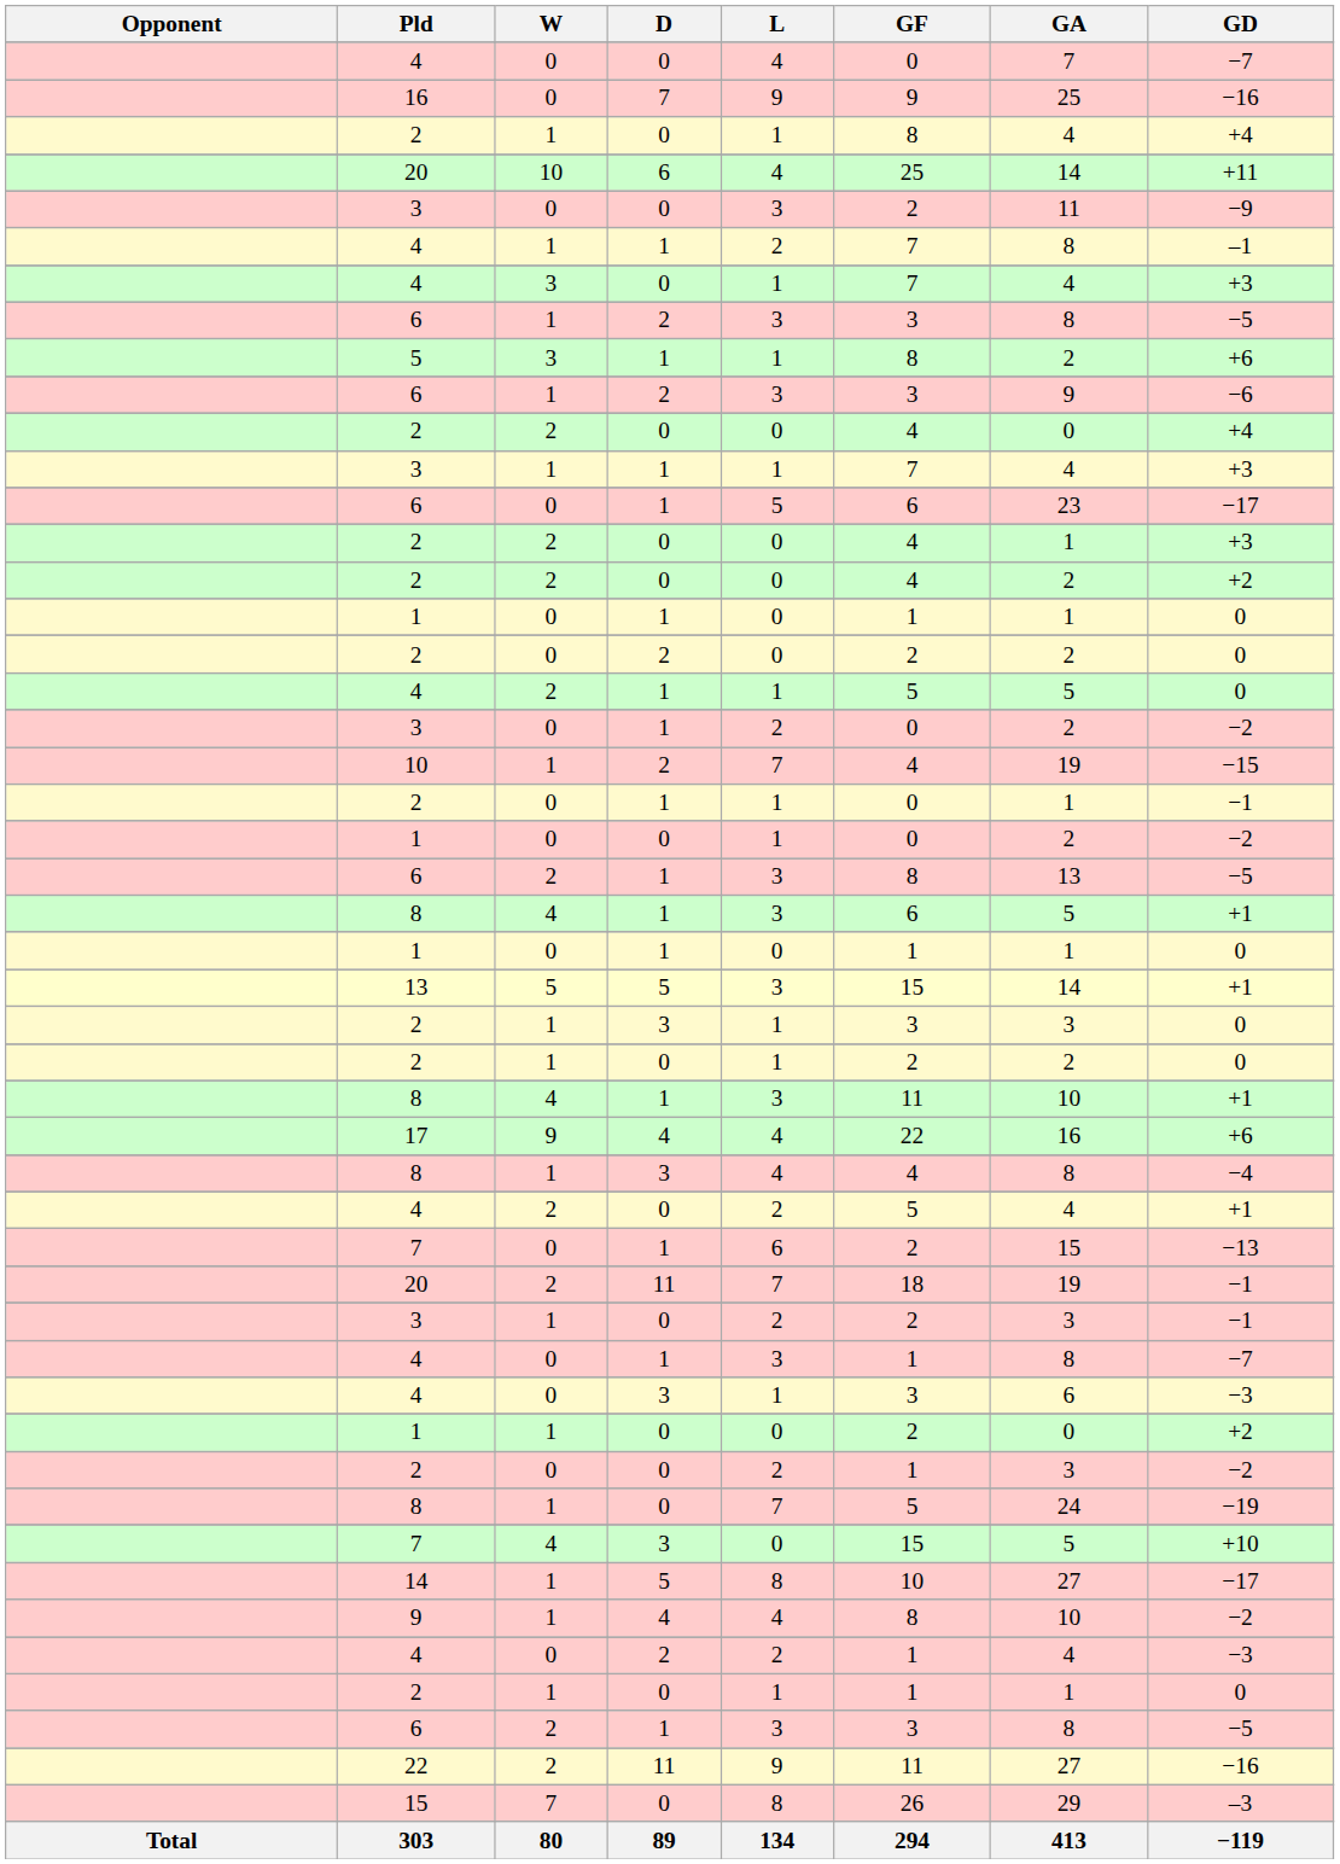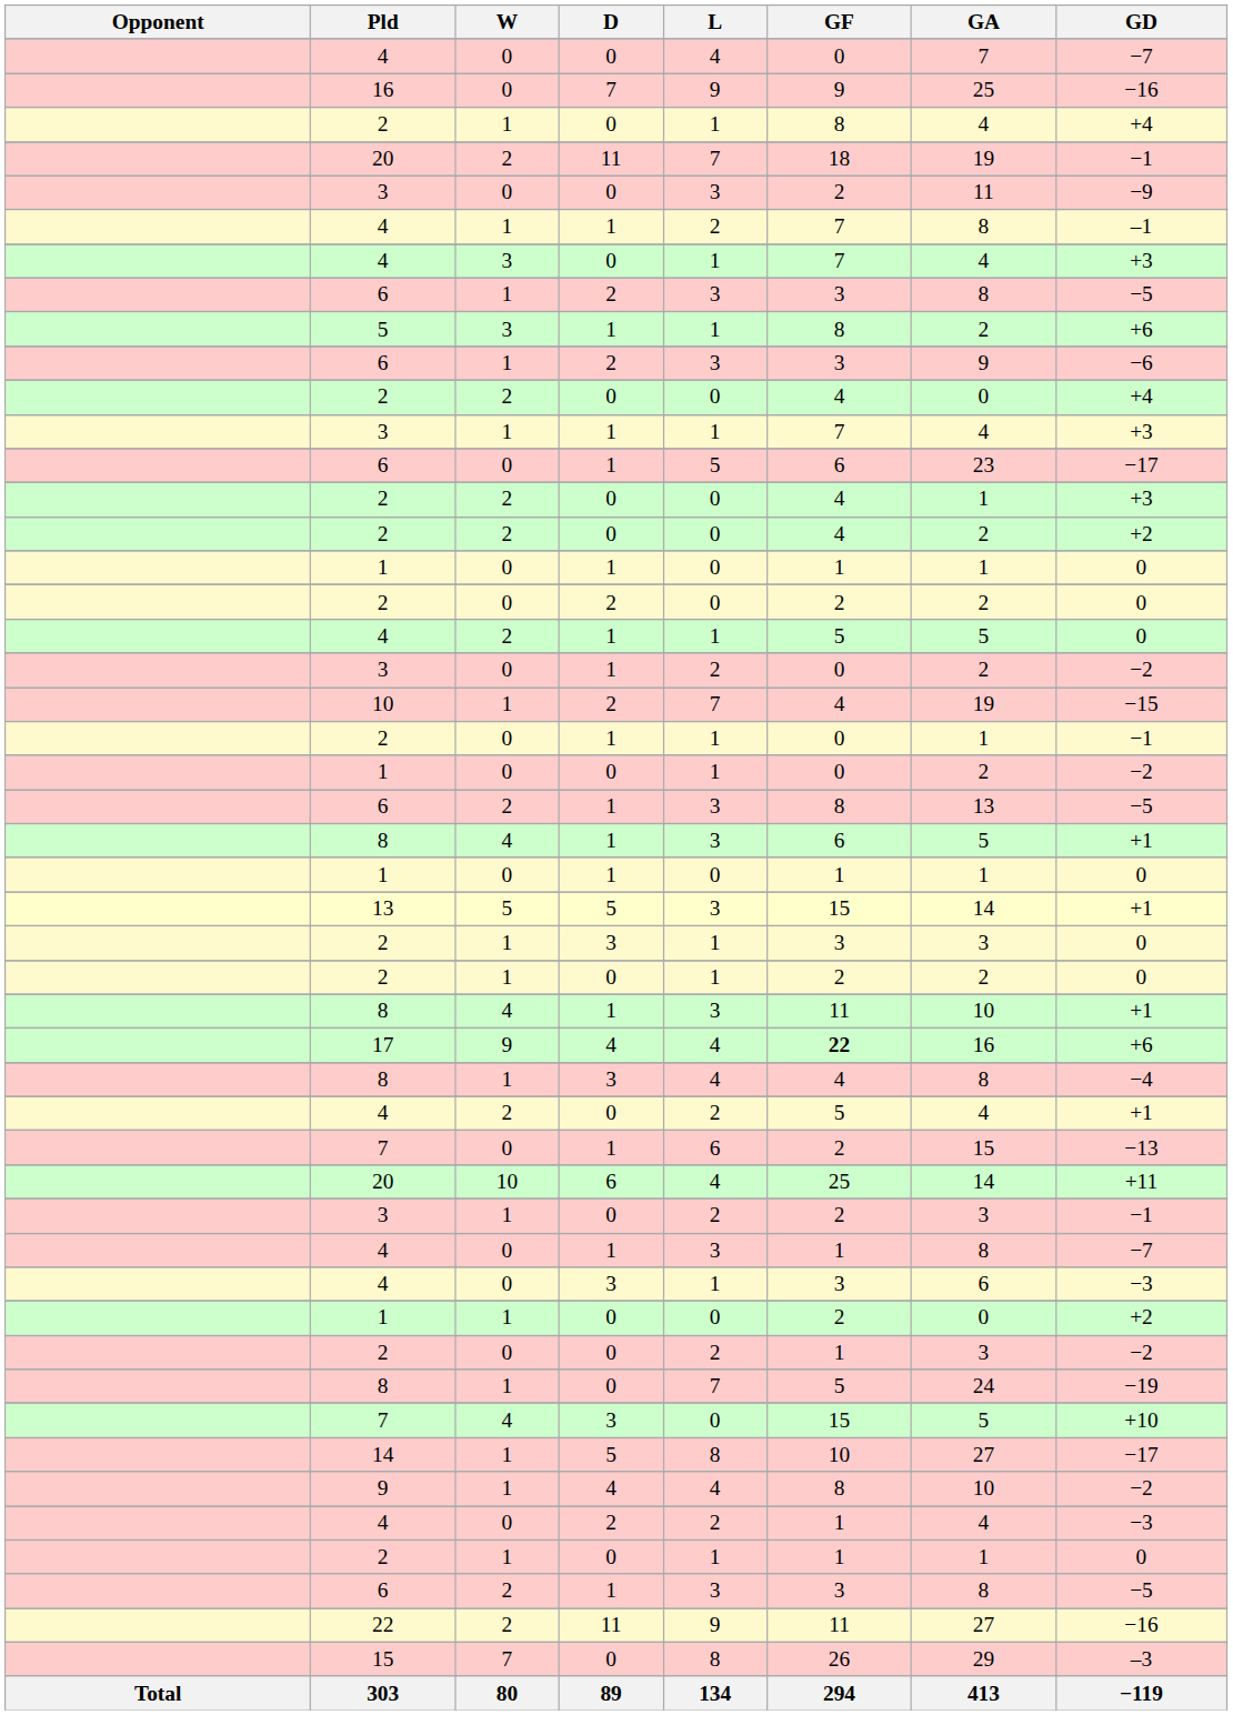 <table class="wikitable" style="text-align: center">
 <tr>
 <th width=220>Opponent<br></th>
 <th width=100>Pld<br></th>
 <th width=70>W<br></th>
 <th width=70>D<br></th>
 <th width=70>L<br></th>
 <th width=100>GF<br></th>
 <th width=100>GA<br></th>
 <th width=120>GD</th>
 </tr>
 <tr>
 </tr>
 <tr bgcolor=FFCCCC>
 <td style="text-align:left;"></td>
 <td>4</td>
 <td>0</td>
 <td>0</td>
 <td>4</td>
 <td>0</td>
 <td>7</td>
 <td>−7</td>
 </tr>
 <tr>
 </tr>
 <tr bgcolor=FFCCCC>
 <td style="text-align:left;"></td>
 <td>16</td>
 <td>0</td>
 <td>7</td>
 <td>9</td>
 <td>9</td>
 <td>25</td>
 <td>−16</td>
 </tr>
 <tr>
 </tr>
 <tr bgcolor=FFFACD>
 <td style="text-align:left;"></td>
 <td>2</td>
 <td>1</td>
 <td>0</td>
 <td>1</td>
 <td>8</td>
 <td>4</td>
 <td>+4</td>
 </tr>
 <tr>
 </tr>
-<tr bgcolor=CCFFCC>
+<tr bgcolor=FFCCCC>
 <td style="text-align:left;"></td>
 <td>20</td>
-<td>10</td>
-<td>6</td>
-<td>4</td>
-<td>25</td>
-<td>14</td>
-<td>+11</td>
+<td>2</td>
+<td>11</td>
+<td>7</td>
+<td>18</td>
+<td>19</td>
+<td>−1</td>
 </tr>
 <tr>
 </tr>
 <tr bgcolor=FFCCCC>
 <td style="text-align:left;"></td>
 <td>3</td>
 <td>0</td>
 <td>0</td>
 <td>3</td>
 <td>2</td>
 <td>11</td>
 <td>−9</td>
 </tr>
 <tr>
 </tr>
 <tr bgcolor=FFFACD>
 <td style="text-align:left;"></td>
 <td>4</td>
 <td>1</td>
 <td>1</td>
 <td>2</td>
 <td>7</td>
 <td>8</td>
 <td>–1</td>
 </tr>
 <tr>
 </tr>
 <tr bgcolor= CCFFCC>
 <td style="text-align:left;"></td>
 <td>4</td>
 <td>3</td>
 <td>0</td>
 <td>1</td>
 <td>7</td>
 <td>4</td>
 <td>+3</td>
 </tr>
 <tr>
 </tr>
 <tr bgcolor=FFCCCC>
 <td style="text-align:left;"></td>
 <td>6</td>
 <td>1</td>
 <td>2</td>
 <td>3</td>
 <td>3</td>
 <td>8</td>
 <td>−5</td>
 </tr>
 <tr>
 </tr>
 <tr bgcolor=CCFFCC>
 <td style="text-align:left;"></td>
 <td>5</td>
 <td>3</td>
 <td>1</td>
 <td>1</td>
 <td>8</td>
 <td>2</td>
 <td>+6</td>
 </tr>
 <tr>
 </tr>
 <tr bgcolor=FFCCCC>
 <td style="text-align:left;"></td>
 <td>6</td>
 <td>1</td>
 <td>2</td>
 <td>3</td>
 <td>3</td>
 <td>9</td>
 <td>−6</td>
 </tr>
 <tr>
 </tr>
 <tr bgcolor=CCFFCC>
 <td style="text-align:left;"></td>
 <td>2</td>
 <td>2</td>
 <td>0</td>
 <td>0</td>
 <td>4</td>
 <td>0</td>
 <td>+4</td>
 </tr>
 <tr>
 </tr>
 <tr bgcolor=FFFACD>
 <td style="text-align:left;"></td>
 <td>3</td>
 <td>1</td>
 <td>1</td>
 <td>1</td>
 <td>7</td>
 <td>4</td>
 <td>+3</td>
 </tr>
 <tr>
 </tr>
 <tr bgcolor=FFCCCC>
 <td style="text-align:left;"></td>
 <td>6</td>
 <td>0</td>
 <td>1</td>
 <td>5</td>
 <td>6</td>
 <td>23</td>
 <td>−17</td>
 </tr>
 <tr>
 </tr>
 <tr bgcolor=CCFFCC>
 <td style="text-align:left;"></td>
 <td>2</td>
 <td>2</td>
 <td>0</td>
 <td>0</td>
 <td>4</td>
 <td>1</td>
 <td>+3</td>
 </tr>
 <tr>
 </tr>
 <tr bgcolor=CCFFCC>
 <td style="text-align:left;"></td>
 <td>2</td>
 <td>2</td>
 <td>0</td>
 <td>0</td>
 <td>4</td>
 <td>2</td>
 <td>+2</td>
 </tr>
 <tr>
 </tr>
 <tr bgcolor=FFFACD>
 <td style="text-align:left;"></td>
 <td>1</td>
 <td>0</td>
 <td>1</td>
 <td>0</td>
 <td>1</td>
 <td>1</td>
 <td>0</td>
 </tr>
 <tr>
 </tr>
 <tr bgcolor=FFFACD>
 <td style="text-align:left;"></td>
 <td>2</td>
 <td>0</td>
 <td>2</td>
 <td>0</td>
 <td>2</td>
 <td>2</td>
 <td>0</td>
 </tr>
 <tr>
 </tr>
 <tr bgcolor=CCFFCC>
 <td style="text-align:left;"></td>
 <td>4</td>
 <td>2</td>
 <td>1</td>
 <td>1</td>
 <td>5</td>
 <td>5</td>
 <td>0</td>
 </tr>
 <tr>
 </tr>
 <tr bgcolor=FFCCCC>
 <td style="text-align:left;"></td>
 <td>3</td>
 <td>0</td>
 <td>1</td>
 <td>2</td>
 <td>0</td>
 <td>2</td>
 <td>−2</td>
 </tr>
 <tr>
 </tr>
 <tr bgcolor=FFCCCC>
 <td style="text-align:left;"></td>
 <td>10</td>
 <td>1</td>
 <td>2</td>
 <td>7</td>
 <td>4</td>
 <td>19</td>
 <td>−15</td>
 </tr>
 <tr>
 </tr>
 <tr bgcolor=FFFACD>
 <td style="text-align:left;"></td>
 <td>2</td>
 <td>0</td>
 <td>1</td>
 <td>1</td>
 <td>0</td>
 <td>1</td>
 <td>−1</td>
 </tr>
 <tr>
 </tr>
 <tr bgcolor=FFCCCC>
 <td style="text-align:left;"></td>
 <td>1</td>
 <td>0</td>
 <td>0</td>
 <td>1</td>
 <td>0</td>
 <td>2</td>
 <td>−2</td>
 </tr>
 <tr>
 </tr>
 <tr bgcolor=FFCCCC>
 <td style="text-align:left;"></td>
 <td>6</td>
 <td>2</td>
 <td>1</td>
 <td>3</td>
 <td>8</td>
 <td>13</td>
 <td>−5</td>
 </tr>
 <tr>
 </tr>
 <tr bgcolor=CCFFCC>
 <td style="text-align:left;"></td>
 <td>8</td>
 <td>4</td>
 <td>1</td>
 <td>3</td>
 <td>6</td>
 <td>5</td>
 <td>+1</td>
 </tr>
 <tr>
 </tr>
 <tr bgcolor=FFFACD>
 <td style="text-align:left;"></td>
 <td>1</td>
 <td>0</td>
 <td>1</td>
 <td>0</td>
 <td>1</td>
 <td>1</td>
 <td>0</td>
 </tr>
 <tr>
 </tr>
 <tr bgcolor=FFFFCC>
 <td style="text-align:left;"></td>
 <td>13</td>
 <td>5</td>
 <td>5</td>
 <td>3</td>
 <td>15</td>
 <td>14</td>
 <td>+1</td>
 </tr>
 <tr>
 </tr>
 <tr bgcolor=FFFACD>
 <td style="text-align:left;"></td>
 <td>2</td>
 <td>1</td>
 <td>3</td>
 <td>1</td>
 <td>3</td>
 <td>3</td>
 <td>0</td>
 </tr>
 <tr>
 </tr>
 <tr bgcolor=FFFACD>
 <td style="text-align:left;"></td>
 <td>2</td>
 <td>1</td>
 <td>0</td>
 <td>1</td>
 <td>2</td>
 <td>2</td>
 <td>0</td>
 </tr>
 <tr>
 </tr>
 <tr bgcolor=CCFFCC>
 <td style="text-align:left;"></td>
 <td>8</td>
 <td>4</td>
 <td>1</td>
 <td>3</td>
 <td>11</td>
 <td>10</td>
 <td>+1</td>
 </tr>
 <tr>
 </tr>
 <tr bgcolor=CCFFCC>
 <td style="text-align:left;"></td>
 <td>17</td>
 <td>9</td>
 <td>4</td>
 <td>4</td>
-<td>22</td>
+<td><strong>22</strong></td>
 <td>16</td>
 <td>+6</td>
 </tr>
 <tr>
 </tr>
 <tr bgcolor=FFCCCC>
 <td style="text-align:left;"></td>
 <td>8</td>
 <td>1</td>
 <td>3</td>
 <td>4</td>
 <td>4</td>
 <td>8</td>
 <td>−4</td>
 </tr>
 <tr>
 </tr>
 <tr bgcolor=FFFACD>
 <td style="text-align:left;"></td>
 <td>4</td>
 <td>2</td>
 <td>0</td>
 <td>2</td>
 <td>5</td>
 <td>4</td>
 <td>+1</td>
 </tr>
 <tr>
 </tr>
 <tr bgcolor=FFCCCC>
 <td style="text-align:left;"></td>
 <td>7</td>
 <td>0</td>
 <td>1</td>
 <td>6</td>
 <td>2</td>
 <td>15</td>
 <td>−13</td>
 </tr>
 <tr>
 </tr>
-<tr bgcolor=FFCCCC>
+<tr bgcolor=CCFFCC>
 <td style="text-align:left;"></td>
 <td>20</td>
-<td>2</td>
-<td>11</td>
-<td>7</td>
-<td>18</td>
-<td>19</td>
-<td>−1</td>
+<td>10</td>
+<td>6</td>
+<td>4</td>
+<td>25</td>
+<td>14</td>
+<td>+11</td>
 </tr>
 <tr>
 </tr>
 <tr bgcolor=FFCCCC>
 <td style="text-align:left;"></td>
 <td>3</td>
 <td>1</td>
 <td>0</td>
 <td>2</td>
 <td>2</td>
 <td>3</td>
 <td>−1</td>
 </tr>
 <tr>
 </tr>
 <tr bgcolor=FFCCCC>
 <td style="text-align:left;"></td>
 <td>4</td>
 <td>0</td>
 <td>1</td>
 <td>3</td>
 <td>1</td>
 <td>8</td>
 <td>−7</td>
 </tr>
 <tr>
 </tr>
 <tr bgcolor=FFFACD>
 <td style="text-align:left;"></td>
 <td>4</td>
 <td>0</td>
 <td>3</td>
 <td>1</td>
 <td>3</td>
 <td>6</td>
 <td>−3</td>
 </tr>
 <tr>
 </tr>
 <tr bgcolor=CCFFCC>
 <td style="text-align:left;"></td>
 <td>1</td>
 <td>1</td>
 <td>0</td>
 <td>0</td>
 <td>2</td>
 <td>0</td>
 <td>+2</td>
 </tr>
 <tr>
 </tr>
 <tr bgcolor=FFCCCC>
 <td style="text-align:left;"></td>
 <td>2</td>
 <td>0</td>
 <td>0</td>
 <td>2</td>
 <td>1</td>
 <td>3</td>
 <td>−2</td>
 </tr>
 <tr>
 </tr>
 <tr bgcolor=FFCCCC>
 <td style="text-align:left;"></td>
 <td>8</td>
 <td>1</td>
 <td>0</td>
 <td>7</td>
 <td>5</td>
 <td>24</td>
 <td>−19</td>
 </tr>
 <tr>
 </tr>
 <tr bgcolor= CCFFCC>
 <td style="text-align:left;"></td>
 <td>7</td>
 <td>4</td>
 <td>3</td>
 <td>0</td>
 <td>15</td>
 <td>5</td>
 <td>+10</td>
 </tr>
 <tr>
 </tr>
 <tr bgcolor=FFCCCC>
 <td style="text-align:left;"></td>
 <td>14</td>
 <td>1</td>
 <td>5</td>
 <td>8</td>
 <td>10</td>
 <td>27</td>
 <td>−17</td>
 </tr>
 <tr>
 </tr>
 <tr bgcolor=FFCCCC>
 <td style="text-align:left;"></td>
 <td>9</td>
 <td>1</td>
 <td>4</td>
 <td>4</td>
 <td>8</td>
 <td>10</td>
 <td>−2</td>
 </tr>
 <tr>
 </tr>
 <tr bgcolor=FFCCCC>
 <td style="text-align:left;"></td>
 <td>4</td>
 <td>0</td>
 <td>2</td>
 <td>2</td>
 <td>1</td>
 <td>4</td>
 <td>−3</td>
 </tr>
 <tr>
 </tr>
 <tr bgcolor=FFCCCC>
 <td style="text-align:left;"></td>
 <td>2</td>
 <td>1</td>
 <td>0</td>
 <td>1</td>
 <td>1</td>
 <td>1</td>
 <td>0</td>
 </tr>
 <tr>
 </tr>
 <tr bgcolor=FFCCCC>
 <td style="text-align:left;"></td>
 <td>6</td>
 <td>2</td>
 <td>1</td>
 <td>3</td>
 <td>3</td>
 <td>8</td>
 <td>−5</td>
 </tr>
 <tr>
 </tr>
 <tr bgcolor=FFFACD>
 <td style="text-align:left;"></td>
 <td>22</td>
 <td>2</td>
 <td>11</td>
 <td>9</td>
 <td>11</td>
 <td>27</td>
 <td>−16</td>
 </tr>
 <tr>
 </tr>
 <tr bgcolor=FFCCCC>
 <td style="text-align:left;"></td>
 <td>15</td>
 <td>7</td>
 <td>0</td>
 <td>8</td>
 <td>26</td>
 <td>29</td>
 <td>–3</td>
 </tr>
 <tr>
 </tr>
 <tr class="sortbottom">
 <th>Total</th>
 <th>303</th>
 <th>80</th>
 <th>89</th>
 <th>134</th>
 <th>294</th>
 <th>413</th>
 <th>−119</th>
 </tr>
 </table>
